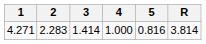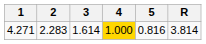 <table class=wikitable>
 <tr>
 <th>1</th>
 <th>2</th>
 <th>3</th>
 <th>4</th>
 <th>5</th>
 <th>R</th>
 </tr>
 <tr>
 <td>4.271</td>
 <td>2.283</td>
-<td>1.414</td>
-<td>1.000</td>
+<td>1.614</td>
+<td style="background: gold;">1.000</td>
 <td>0.816</td>
 <td>3.814</td>
 </tr>
 </table>
